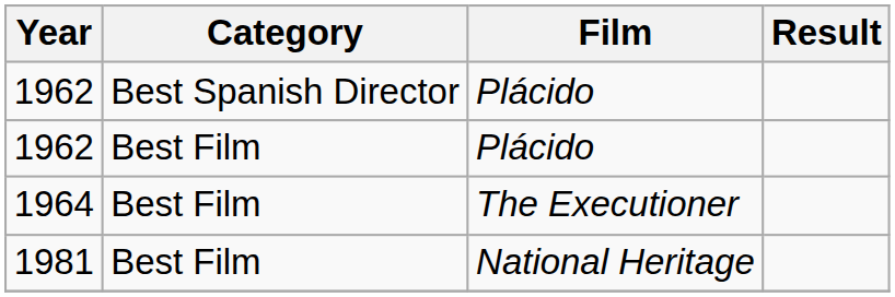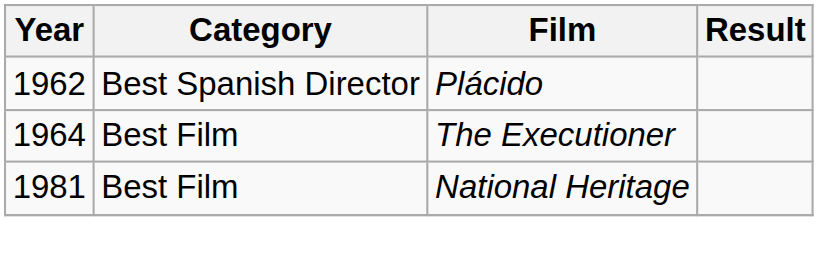 <table class="wikitable sortable">
 <tr>
 <th>Year</th>
 <th>Category</th>
 <th>Film</th>
 <th>Result</th>
 </tr>
 <tr>
 <td>1962</td>
 <td>Best Spanish Director</td>
-<td><em>Plácido</em></td>
-<td></td>
-</tr>
-<tr>
-<td>1962</td>
-<td>Best Film</td>
 <td><em>Plácido</em></td>
 <td></td>
 </tr>
 <tr>
 <td>1964</td>
 <td>Best Film</td>
 <td><em>The Executioner</em></td>
 <td></td>
 </tr>
 <tr>
 <td>1981</td>
 <td>Best Film</td>
 <td><em>National Heritage</em></td>
 <td></td>
 </tr>
 <tr>
 </tr>
 </table>
